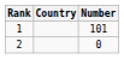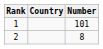 <table class="wikitable" style="text-align: center;">
 <tr>
 <th>Rank</th>
 <th>Country</th>
 <th>Number</th>
 </tr>
 <tr>
 <td>1</td>
 <td style="text-align: left;"></td>
 <td>101</td>
 </tr>
 <tr>
 <td>2</td>
 <td style="text-align: left;"></td>
-<td>0</td>
+<td>8</td>
 </tr>
 </table>
